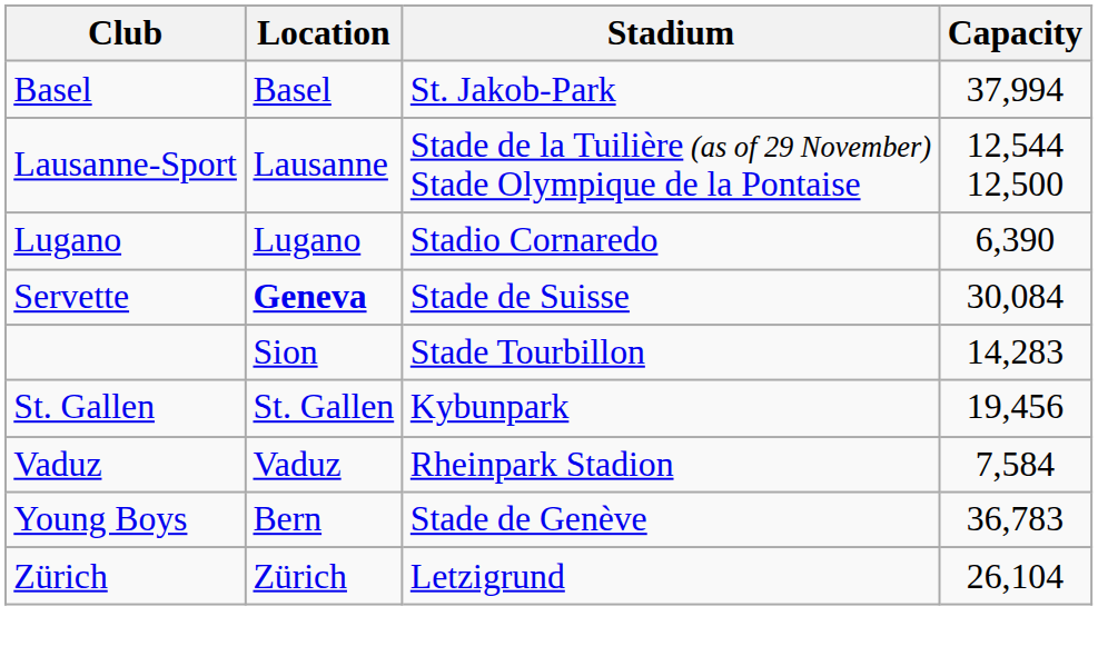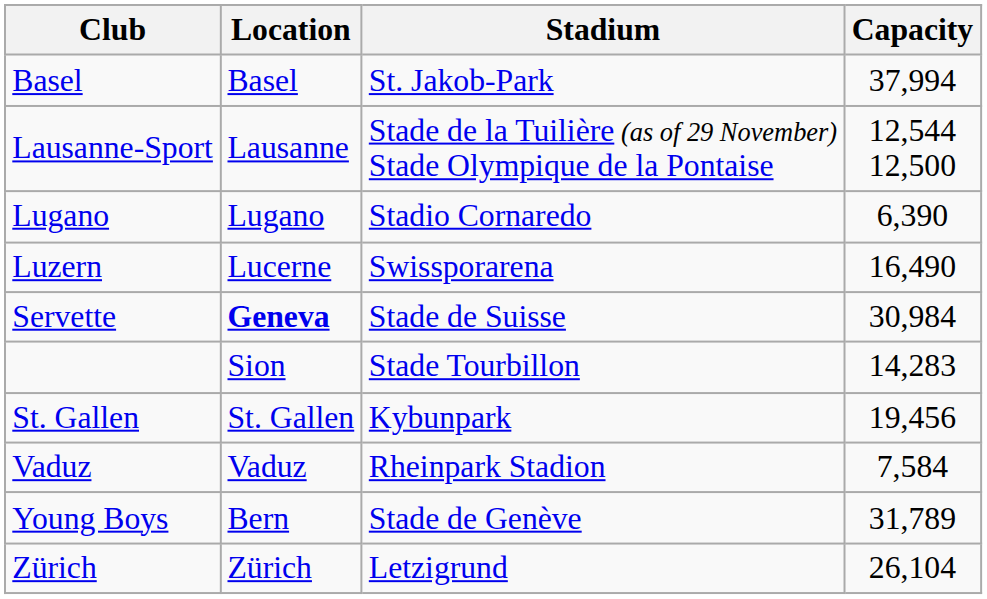 <table class="wikitable sortable">
 <tr>
 <th>Club</th>
 <th>Location</th>
 <th>Stadium</th>
 <th>Capacity</th>
 </tr>
 <tr>
 <td><a href='#'>Basel</a></td>
 <td><a href='#'>Basel</a></td>
 <td><a href='#'>St. Jakob-Park</a></td>
 <td align="center">37,994</td>
 </tr>
 <tr>
 <td><a href='#'>Lausanne-Sport</a></td>
 <td><a href='#'>Lausanne</a></td>
 <td><a href='#'>Stade de la Tuilière</a><small><em> (as of 29 November)</em></small><br><a href='#'>Stade Olympique de la Pontaise</a></td>
 <td align="center">12,544<br>12,500</td>
 </tr>
 <tr>
 <td><a href='#'>Lugano</a></td>
 <td><a href='#'>Lugano</a></td>
 <td><a href='#'>Stadio Cornaredo</a></td>
 <td align="center">6,390</td>
 </tr>
 <tr>
+<td><a href='#'>Luzern</a></td>
+<td><a href='#'>Lucerne</a></td>
+<td><a href='#'>Swissporarena</a></td>
+<td align="center">16,490</td>
+</tr>
+<tr>
 <td><a href='#'>Servette</a></td>
 <td><strong><a href='#'>Geneva</a></strong></td>
 <td><a href='#'>Stade de Suisse</a></td>
-<td align="center">30,084</td>
+<td align="center">30,984</td>
 </tr>
 <tr>
 <td></td>
 <td><a href='#'>Sion</a></td>
 <td><a href='#'>Stade Tourbillon</a></td>
 <td align="center">14,283</td>
 </tr>
 <tr>
 <td><a href='#'>St. Gallen</a></td>
 <td><a href='#'>St. Gallen</a></td>
 <td><a href='#'>Kybunpark</a></td>
 <td align="center">19,456</td>
 </tr>
 <tr>
 <td><a href='#'>Vaduz</a></td>
 <td> <a href='#'>Vaduz</a></td>
 <td><a href='#'>Rheinpark Stadion</a></td>
 <td align="center">7,584</td>
 </tr>
 <tr>
 <td><a href='#'>Young Boys</a></td>
 <td><a href='#'>Bern</a></td>
 <td><a href='#'>Stade de Genève</a></td>
-<td align="center">36,783</td>
+<td align="center">31,789</td>
 </tr>
 <tr>
 <td><a href='#'>Zürich</a></td>
 <td><a href='#'>Zürich</a></td>
 <td><a href='#'>Letzigrund</a></td>
 <td align="center">26,104</td>
 </tr>
 </table>
